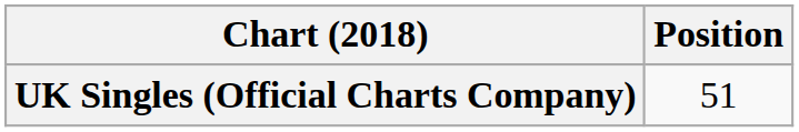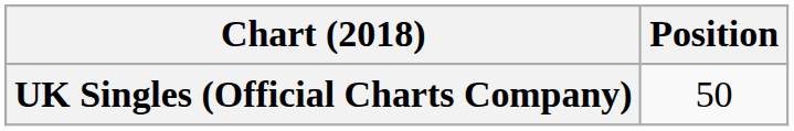 <table class="wikitable plainrowheaders" style="text-align:center">
 <tr>
 <th scope="col">Chart (2018)</th>
 <th scope="col">Position</th>
 </tr>
 <tr>
 <th scope="row">UK Singles (Official Charts Company)</th>
-<td>51</td>
+<td>50</td>
 </tr>
 </table>
